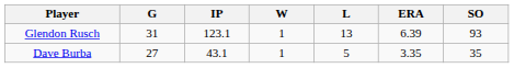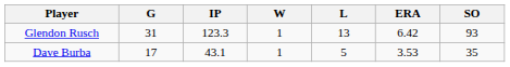 <table class="wikitable sortable">
 <tr>
 <th bgcolor="#DDDDFF" width="16%">Player</th>
 <th bgcolor="#DDDDFF" width="9%">G</th>
 <th bgcolor="#DDDDFF" width="9%">IP</th>
 <th bgcolor="#DDDDFF" width="9%">W</th>
 <th bgcolor="#DDDDFF" width="9%">L</th>
 <th bgcolor="#DDDDFF" width="9%">ERA</th>
 <th bgcolor="#DDDDFF" width="9%">SO</th>
 </tr>
 <tr align=center>
 <td><a href='#'>Glendon Rusch</a></td>
 <td>31</td>
-<td>123.1</td>
+<td>123.3</td>
 <td>1</td>
 <td>13</td>
-<td>6.39</td>
+<td>6.42</td>
 <td>93</td>
 </tr>
 <tr align=center>
 <td><a href='#'>Dave Burba</a></td>
-<td>27</td>
+<td>17</td>
 <td>43.1</td>
 <td>1</td>
 <td>5</td>
-<td>3.35</td>
+<td>3.53</td>
 <td>35</td>
 </tr>
 </table>
